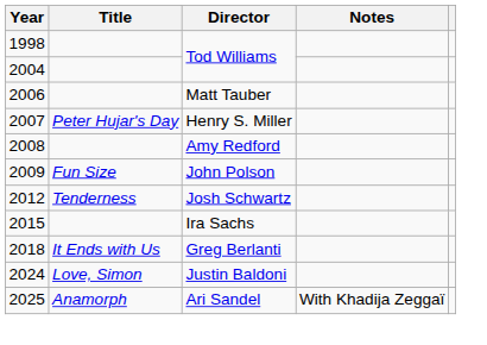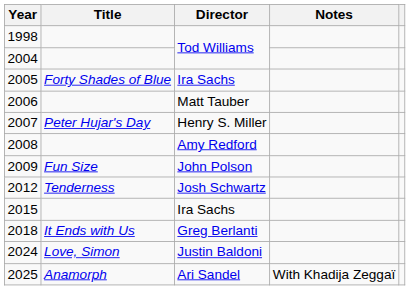 <table class="wikitable sortable">
 <tr>
 <th>Year</th>
 <th>Title</th>
 <th>Director</th>
 <th class="unsortable">Notes</th>
 <th class="unsortable"></th>
 </tr>
 <tr>
 <td>1998</td>
 <td><em></em></td>
 <td rowspan="2"><a href='#'>Tod Williams</a></td>
 <td></td>
 <td></td>
 </tr>
 <tr>
 <td>2004</td>
 <td><em></em></td>
+<td></td>
+<td></td>
+</tr>
+<tr>
+<td>2005</td>
+<td><em><a href='#'>Forty Shades of Blue</a></em></td>
+<td><a href='#'>Ira Sachs</a></td>
 <td></td>
 <td></td>
 </tr>
 <tr>
 <td>2006</td>
 <td><em></em></td>
 <td>Matt Tauber</td>
 <td></td>
 <td></td>
 </tr>
 <tr>
 <td>2007</td>
 <td><em><a href='#'>Peter Hujar's Day</a></em></td>
 <td>Henry S. Miller</td>
 <td></td>
 <td></td>
 </tr>
 <tr>
 <td>2008</td>
 <td><em></em></td>
 <td><a href='#'>Amy Redford</a></td>
 <td></td>
 <td></td>
 </tr>
 <tr>
 <td>2009</td>
 <td><em><a href='#'>Fun Size</a></em></td>
 <td><a href='#'>John Polson</a></td>
 <td></td>
 <td></td>
 </tr>
 <tr>
 <td>2012</td>
 <td><em><a href='#'>Tenderness</a></em></td>
 <td><a href='#'>Josh Schwartz</a></td>
 <td></td>
 <td></td>
 </tr>
 <tr>
 <td>2015</td>
 <td><em></em></td>
 <td>Ira Sachs</td>
 <td></td>
 <td></td>
 </tr>
 <tr>
 <td>2018</td>
 <td><em><a href='#'>It Ends with Us</a></em></td>
 <td><a href='#'>Greg Berlanti</a></td>
 <td></td>
 <td></td>
 </tr>
 <tr>
 <td>2024</td>
 <td><em><a href='#'>Love, Simon</a></em></td>
 <td><a href='#'>Justin Baldoni</a></td>
 <td></td>
 <td></td>
 </tr>
 <tr>
 <td>2025</td>
 <td><em><a href='#'>Anamorph</a></em></td>
 <td><a href='#'>Ari Sandel</a></td>
 <td>With Khadija Zeggaï</td>
 <td></td>
 </tr>
 </table>
